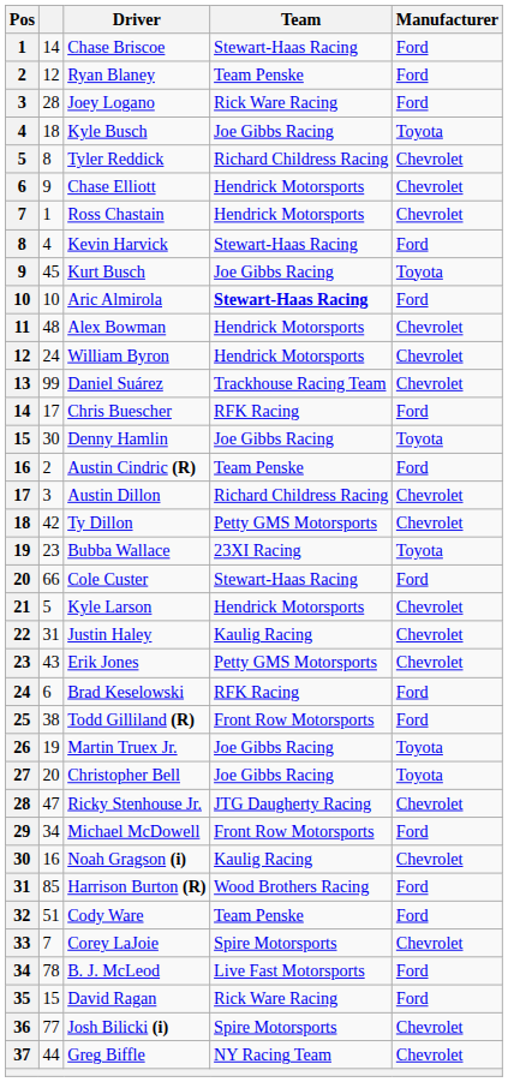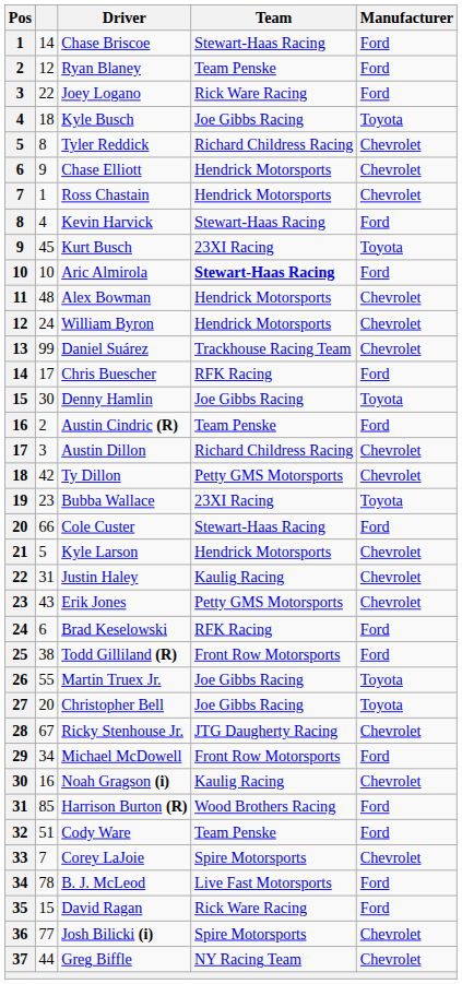 <table class="wikitable" style="font-size:95%">
 <tr>
 <th>Pos</th>
 <th></th>
 <th>Driver</th>
 <th>Team</th>
 <th>Manufacturer</th>
 </tr>
 <tr>
 <th>1</th>
 <td>14</td>
 <td><a href='#'>Chase Briscoe</a></td>
 <td><a href='#'>Stewart-Haas Racing</a></td>
 <td><a href='#'>Ford</a></td>
 </tr>
 <tr>
 <th>2</th>
 <td>12</td>
 <td><a href='#'>Ryan Blaney</a></td>
 <td><a href='#'>Team Penske</a></td>
 <td><a href='#'>Ford</a></td>
 </tr>
 <tr>
 <th>3</th>
-<td>28</td>
+<td>22</td>
 <td><a href='#'>Joey Logano</a></td>
 <td><a href='#'>Rick Ware Racing</a></td>
 <td><a href='#'>Ford</a></td>
 </tr>
 <tr>
 <th>4</th>
 <td>18</td>
 <td><a href='#'>Kyle Busch</a></td>
 <td><a href='#'>Joe Gibbs Racing</a></td>
 <td><a href='#'>Toyota</a></td>
 </tr>
 <tr>
 <th>5</th>
 <td>8</td>
 <td><a href='#'>Tyler Reddick</a></td>
 <td><a href='#'>Richard Childress Racing</a></td>
 <td><a href='#'>Chevrolet</a></td>
 </tr>
 <tr>
 <th>6</th>
 <td>9</td>
 <td><a href='#'>Chase Elliott</a></td>
 <td><a href='#'>Hendrick Motorsports</a></td>
 <td><a href='#'>Chevrolet</a></td>
 </tr>
 <tr>
 <th>7</th>
 <td>1</td>
 <td><a href='#'>Ross Chastain</a></td>
 <td><a href='#'>Hendrick Motorsports</a></td>
 <td><a href='#'>Chevrolet</a></td>
 </tr>
 <tr>
 <th>8</th>
 <td>4</td>
 <td><a href='#'>Kevin Harvick</a></td>
 <td><a href='#'>Stewart-Haas Racing</a></td>
 <td><a href='#'>Ford</a></td>
 </tr>
 <tr>
 <th>9</th>
 <td>45</td>
 <td><a href='#'>Kurt Busch</a></td>
-<td><a href='#'>Joe Gibbs Racing</a></td>
+<td><a href='#'>23XI Racing</a></td>
 <td><a href='#'>Toyota</a></td>
 </tr>
 <tr>
 <th>10</th>
 <td>10</td>
 <td><a href='#'>Aric Almirola</a></td>
 <td><strong><a href='#'>Stewart-Haas Racing</a></strong></td>
 <td><a href='#'>Ford</a></td>
 </tr>
 <tr>
 <th>11</th>
 <td>48</td>
 <td><a href='#'>Alex Bowman</a></td>
 <td><a href='#'>Hendrick Motorsports</a></td>
 <td><a href='#'>Chevrolet</a></td>
 </tr>
 <tr>
 <th>12</th>
 <td>24</td>
 <td><a href='#'>William Byron</a></td>
 <td><a href='#'>Hendrick Motorsports</a></td>
 <td><a href='#'>Chevrolet</a></td>
 </tr>
 <tr>
 <th>13</th>
 <td>99</td>
 <td><a href='#'>Daniel Suárez</a></td>
 <td><a href='#'>Trackhouse Racing Team</a></td>
 <td><a href='#'>Chevrolet</a></td>
 </tr>
 <tr>
 <th>14</th>
 <td>17</td>
 <td><a href='#'>Chris Buescher</a></td>
 <td><a href='#'>RFK Racing</a></td>
 <td><a href='#'>Ford</a></td>
 </tr>
 <tr>
 <th>15</th>
 <td>30</td>
 <td><a href='#'>Denny Hamlin</a></td>
 <td><a href='#'>Joe Gibbs Racing</a></td>
 <td><a href='#'>Toyota</a></td>
 </tr>
 <tr>
 <th>16</th>
 <td>2</td>
 <td><a href='#'>Austin Cindric</a> <strong>(R)</strong></td>
 <td><a href='#'>Team Penske</a></td>
 <td><a href='#'>Ford</a></td>
 </tr>
 <tr>
 <th>17</th>
 <td>3</td>
 <td><a href='#'>Austin Dillon</a></td>
 <td><a href='#'>Richard Childress Racing</a></td>
 <td><a href='#'>Chevrolet</a></td>
 </tr>
 <tr>
 <th>18</th>
 <td>42</td>
 <td><a href='#'>Ty Dillon</a></td>
 <td><a href='#'>Petty GMS Motorsports</a></td>
 <td><a href='#'>Chevrolet</a></td>
 </tr>
 <tr>
 <th>19</th>
 <td>23</td>
 <td><a href='#'>Bubba Wallace</a></td>
 <td><a href='#'>23XI Racing</a></td>
 <td><a href='#'>Toyota</a></td>
 </tr>
 <tr>
 <th>20</th>
 <td>66</td>
 <td><a href='#'>Cole Custer</a></td>
 <td><a href='#'>Stewart-Haas Racing</a></td>
 <td><a href='#'>Ford</a></td>
 </tr>
 <tr>
 <th>21</th>
 <td>5</td>
 <td><a href='#'>Kyle Larson</a></td>
 <td><a href='#'>Hendrick Motorsports</a></td>
 <td><a href='#'>Chevrolet</a></td>
 </tr>
 <tr>
 <th>22</th>
 <td>31</td>
 <td><a href='#'>Justin Haley</a></td>
 <td><a href='#'>Kaulig Racing</a></td>
 <td><a href='#'>Chevrolet</a></td>
 </tr>
 <tr>
 <th>23</th>
 <td>43</td>
 <td><a href='#'>Erik Jones</a></td>
 <td><a href='#'>Petty GMS Motorsports</a></td>
 <td><a href='#'>Chevrolet</a></td>
 </tr>
 <tr>
 <th>24</th>
 <td>6</td>
 <td><a href='#'>Brad Keselowski</a></td>
 <td><a href='#'>RFK Racing</a></td>
 <td><a href='#'>Ford</a></td>
 </tr>
 <tr>
 <th>25</th>
 <td>38</td>
 <td><a href='#'>Todd Gilliland</a> <strong>(R)</strong></td>
 <td><a href='#'>Front Row Motorsports</a></td>
 <td><a href='#'>Ford</a></td>
 </tr>
 <tr>
 <th>26</th>
-<td>19</td>
+<td>55</td>
 <td><a href='#'>Martin Truex Jr.</a></td>
 <td><a href='#'>Joe Gibbs Racing</a></td>
 <td><a href='#'>Toyota</a></td>
 </tr>
 <tr>
 <th>27</th>
 <td>20</td>
 <td><a href='#'>Christopher Bell</a></td>
 <td><a href='#'>Joe Gibbs Racing</a></td>
 <td><a href='#'>Toyota</a></td>
 </tr>
 <tr>
 <th>28</th>
-<td>47</td>
+<td>67</td>
 <td><a href='#'>Ricky Stenhouse Jr.</a></td>
 <td><a href='#'>JTG Daugherty Racing</a></td>
 <td><a href='#'>Chevrolet</a></td>
 </tr>
 <tr>
 <th>29</th>
 <td>34</td>
 <td><a href='#'>Michael McDowell</a></td>
 <td><a href='#'>Front Row Motorsports</a></td>
 <td><a href='#'>Ford</a></td>
 </tr>
 <tr>
 <th>30</th>
 <td>16</td>
 <td><a href='#'>Noah Gragson</a> <strong>(i)</strong></td>
 <td><a href='#'>Kaulig Racing</a></td>
 <td><a href='#'>Chevrolet</a></td>
 </tr>
 <tr>
 <th>31</th>
 <td>85</td>
 <td><a href='#'>Harrison Burton</a> <strong>(R)</strong></td>
 <td><a href='#'>Wood Brothers Racing</a></td>
 <td><a href='#'>Ford</a></td>
 </tr>
 <tr>
 <th>32</th>
 <td>51</td>
 <td><a href='#'>Cody Ware</a></td>
 <td><a href='#'>Team Penske</a></td>
 <td><a href='#'>Ford</a></td>
 </tr>
 <tr>
 <th>33</th>
 <td>7</td>
 <td><a href='#'>Corey LaJoie</a></td>
 <td><a href='#'>Spire Motorsports</a></td>
 <td><a href='#'>Chevrolet</a></td>
 </tr>
 <tr>
 <th>34</th>
 <td>78</td>
 <td><a href='#'>B. J. McLeod</a></td>
 <td><a href='#'>Live Fast Motorsports</a></td>
 <td><a href='#'>Ford</a></td>
 </tr>
 <tr>
 <th>35</th>
 <td>15</td>
 <td><a href='#'>David Ragan</a></td>
 <td><a href='#'>Rick Ware Racing</a></td>
 <td><a href='#'>Ford</a></td>
 </tr>
 <tr>
 <th>36</th>
 <td>77</td>
 <td><a href='#'>Josh Bilicki</a> <strong>(i)</strong></td>
 <td><a href='#'>Spire Motorsports</a></td>
 <td><a href='#'>Chevrolet</a></td>
 </tr>
 <tr>
 <th>37</th>
 <td>44</td>
 <td><a href='#'>Greg Biffle</a></td>
 <td><a href='#'>NY Racing Team</a></td>
 <td><a href='#'>Chevrolet</a></td>
 </tr>
 <tr>
 <th colspan="7"></th>
 </tr>
 </table>
